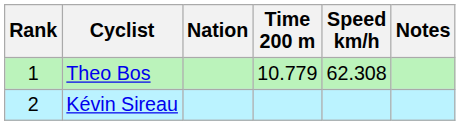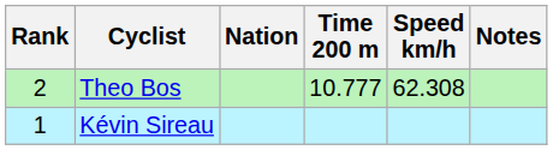 <table class="wikitable sortable" style="text-align:center;">
 <tr>
 <th>Rank</th>
 <th>Cyclist</th>
 <th>Nation</th>
 <th>Time<br>200 m</th>
 <th>Speed<br>km/h</th>
 <th>Notes</th>
 </tr>
 <tr bgcolor=bbf3bb>
-<td>1</td>
+<td>2</td>
 <td align=left><a href='#'>Theo Bos</a></td>
 <td align=left></td>
-<td>10.779</td>
+<td>10.777</td>
 <td>62.308</td>
 <td></td>
 </tr>
 <tr bgcolor=bbf3ff>
-<td>2</td>
+<td>1</td>
 <td align=left><a href='#'>Kévin Sireau</a></td>
 <td align=left></td>
 <td></td>
 <td></td>
 <td></td>
 </tr>
 </table>
